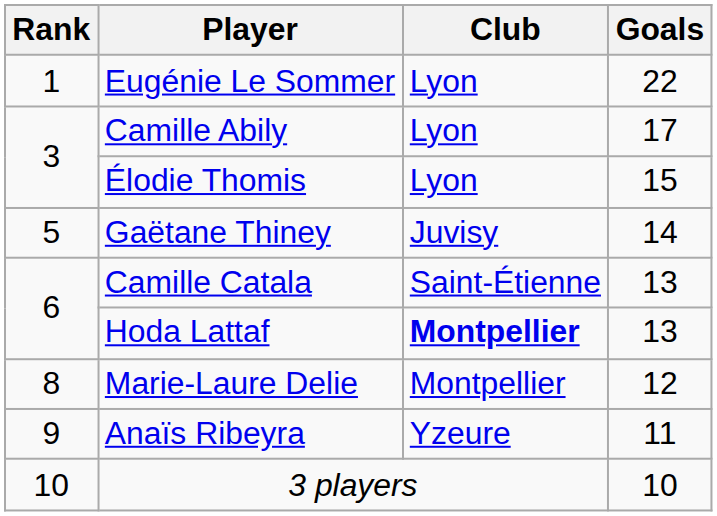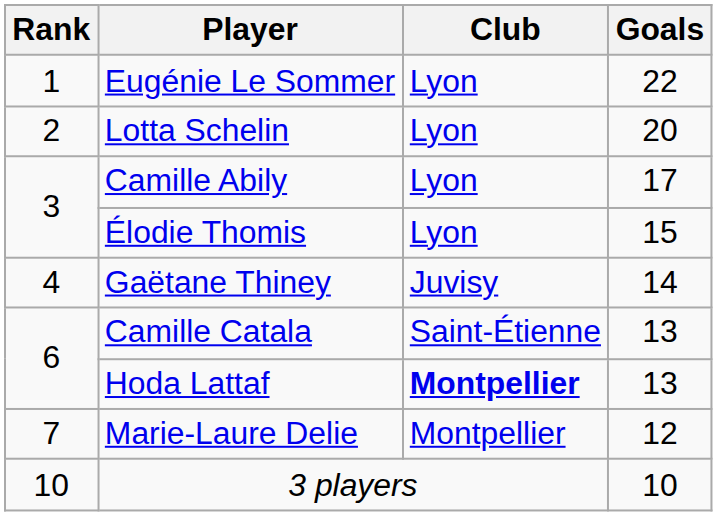 <table class="wikitable" style="text-align:center">
 <tr>
 <th>Rank</th>
 <th>Player</th>
 <th>Club</th>
 <th>Goals</th>
 </tr>
 <tr>
 <td>1</td>
 <td align="left"> <a href='#'>Eugénie Le Sommer</a></td>
 <td align="left"><a href='#'>Lyon</a></td>
 <td>22</td>
 </tr>
 <tr>
+<td>2</td>
+<td align="left"> <a href='#'>Lotta Schelin</a></td>
+<td align="left"><a href='#'>Lyon</a></td>
+<td>20</td>
+</tr>
+<tr>
 <td rowspan="2">3</td>
 <td align="left"> <a href='#'>Camille Abily</a></td>
 <td align="left"><a href='#'>Lyon</a></td>
 <td>17</td>
 </tr>
 <tr>
 <td align="left"> <a href='#'>Élodie Thomis</a></td>
 <td align="left"><a href='#'>Lyon</a></td>
 <td>15</td>
 </tr>
 <tr>
-<td>5</td>
+<td>4</td>
 <td align="left"> <a href='#'>Gaëtane Thiney</a></td>
 <td align="left"><a href='#'>Juvisy</a></td>
 <td>14</td>
 </tr>
 <tr>
 <td rowspan="2">6</td>
 <td align="left"> <a href='#'>Camille Catala</a></td>
 <td align="left"><a href='#'>Saint-Étienne</a></td>
 <td>13</td>
 </tr>
 <tr>
 <td align="left"> <a href='#'>Hoda Lattaf</a></td>
 <td align="left"><strong><a href='#'>Montpellier</a></strong></td>
 <td>13</td>
 </tr>
 <tr>
-<td>8</td>
+<td>7</td>
 <td align="left"> <a href='#'>Marie-Laure Delie</a></td>
 <td align="left"><a href='#'>Montpellier</a></td>
 <td>12</td>
-</tr>
-<tr>
-<td>9</td>
-<td align="left"> <a href='#'>Anaïs Ribeyra</a></td>
-<td align="left"><a href='#'>Yzeure</a></td>
-<td>11</td>
 </tr>
 <tr>
 <td>10</td>
 <td colspan="2" style="text-align:center;"><em>3 players</em></td>
 <td>10</td>
 </tr>
 </table>
